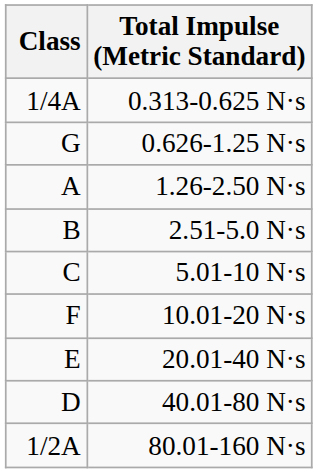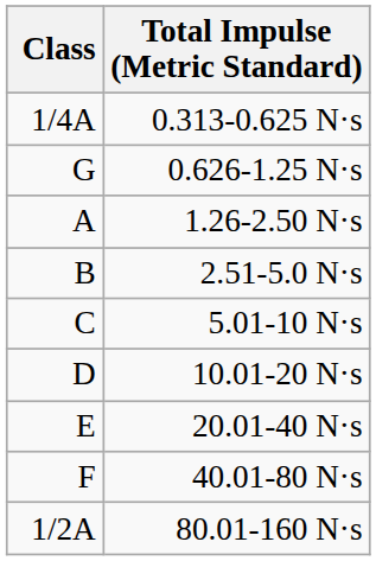 <table class="wikitable" style="text-align:center; float:right;">
 <tr>
 <th align=right> Class</th>
 <th>Total Impulse<br> (Metric Standard)</th>
 </tr>
 <tr style="text-align:right;">
 <td>1/4A</td>
 <td>0.313-0.625 N·s</td>
 </tr>
 <tr style="text-align:right;">
 <td>G</td>
 <td>0.626-1.25 N·s</td>
 </tr>
 <tr style="text-align:right;">
 <td>A</td>
 <td>1.26-2.50 N·s</td>
 </tr>
 <tr style="text-align:right;">
 <td>B</td>
 <td>2.51-5.0 N·s</td>
 </tr>
 <tr style="text-align:right;">
 <td>C</td>
 <td>5.01-10 N·s</td>
 </tr>
 <tr style="text-align:right;">
-<td>F</td>
+<td>D</td>
 <td>10.01-20 N·s</td>
 </tr>
 <tr style="text-align:right;">
 <td>E</td>
 <td>20.01-40 N·s</td>
 </tr>
 <tr style="text-align:right;">
-<td>D</td>
+<td>F</td>
 <td>40.01-80 N·s</td>
 </tr>
 <tr style="text-align:right;">
 <td>1/2A</td>
 <td>80.01-160 N·s</td>
 </tr>
 </table>
